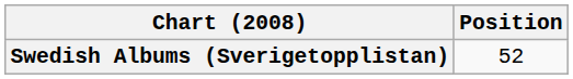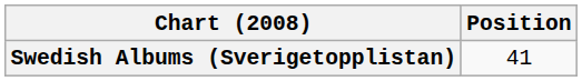 <table class="wikitable plainrowheaders" style="text-align:center">
 <tr>
 <th scope="col">Chart (2008)</th>
 <th scope="col">Position</th>
 </tr>
 <tr>
 <th scope="row">Swedish Albums (Sverigetopplistan)</th>
-<td>52</td>
+<td>41</td>
 </tr>
 </table>
